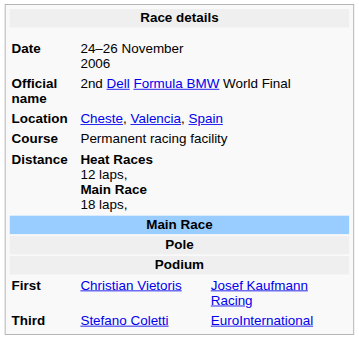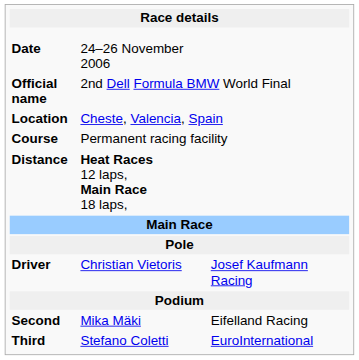 <table class="infobox" align="right" cellpadding="2" style="float:right; width: 26em; ">
 <tr>
 <th colspan=3 style="background:#efefef">Race details</th>
 </tr>
 <tr>
 <td colspan=3 style="text-align:center"></td>
 </tr>
 <tr>
 <td colspan=3 style="text-align:center"></td>
 </tr>
 <tr>
 <td style="width: 20%"><strong>Date</strong></td>
 <td>24–26 November 2006</td>
 </tr>
 <tr>
 <td><strong>Official name</strong></td>
 <td colspan=2>2nd <a href='#'>Dell</a> <a href='#'>Formula BMW</a> World Final</td>
 </tr>
 <tr>
 <td><strong>Location</strong></td>
 <td colspan=2><a href='#'>Cheste</a>, <a href='#'>Valencia</a>, <a href='#'>Spain</a></td>
 </tr>
 <tr>
 <td><strong>Course</strong></td>
 <td colspan=2>Permanent racing facility<br></td>
 </tr>
 <tr>
 <td><strong>Distance</strong></td>
 <td colspan=2><strong>Heat Races</strong><br>12 laps, <br><strong>Main Race</strong><br>18 laps, </td>
 </tr>
 <tr>
 <td colspan=3 style="text-align:center; background-color:#99ccff"><strong>Main Race</strong></td>
 </tr>
 <tr>
 <th colspan=3 style="background:#efefef">Pole</th>
 </tr>
 <tr>
+<td><strong>Driver</strong></td>
+<td> <a href='#'>Christian Vietoris</a></td>
+<td><a href='#'>Josef Kaufmann Racing</a></td>
+</tr>
+<tr>
 <th colspan=3 style="background:#efefef">Podium</th>
 </tr>
 <tr>
-<td><strong>First</strong></td>
-<td> <a href='#'>Christian Vietoris</a></td>
-<td><a href='#'>Josef Kaufmann Racing</a></td>
+<td><strong>Second</strong></td>
+<td> <a href='#'>Mika Mäki</a></td>
+<td>Eifelland Racing</td>
 </tr>
 <tr>
 <td><strong>Third</strong></td>
 <td> <a href='#'>Stefano Coletti</a></td>
 <td><a href='#'>EuroInternational</a></td>
 </tr>
 </table>
